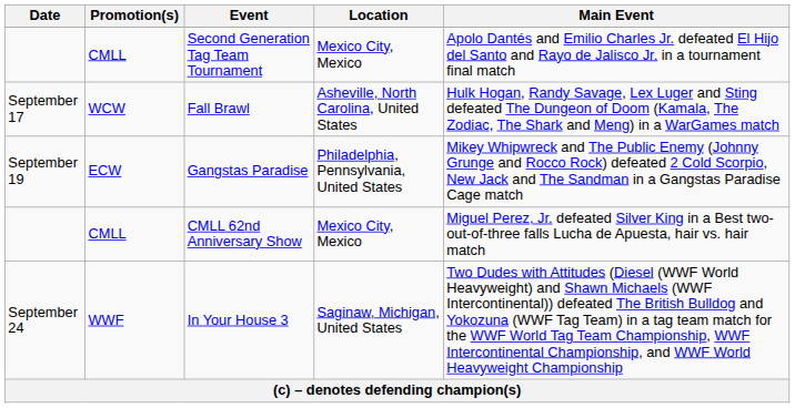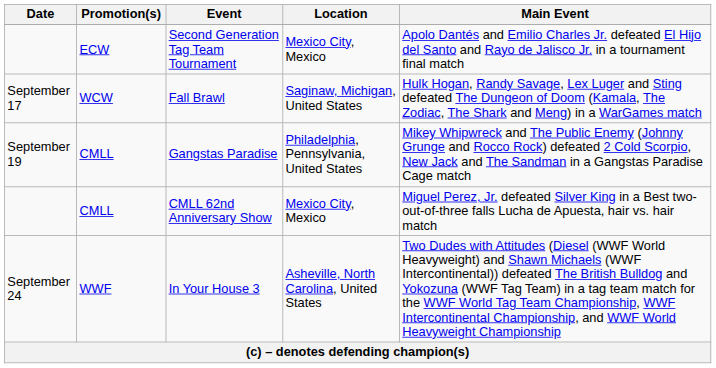 <table class="wikitable" style="width:100%;">
 <tr>
 <th width="5%">Date</th>
 <th width="5%">Promotion(s)</th>
 <th style="width:15%;">Event</th>
 <th style="width:15%;">Location</th>
 <th style="width:40%;">Main Event</th>
 </tr>
 <tr style="width:20%;" |Notes>
 </tr>
 <tr>
 <td></td>
-<td><a href='#'>CMLL</a></td>
+<td><a href='#'>ECW</a></td>
 <td><a href='#'>Second Generation Tag Team Tournament</a></td>
 <td><a href='#'>Mexico City</a>, Mexico</td>
 <td><a href='#'>Apolo Dantés</a> and <a href='#'>Emilio Charles Jr.</a> defeated <a href='#'>El Hijo del Santo</a> and <a href='#'>Rayo de Jalisco Jr.</a> in a tournament final match</td>
 </tr>
 <tr>
 <td>September 17</td>
 <td><a href='#'>WCW</a></td>
 <td><a href='#'>Fall Brawl</a></td>
-<td><a href='#'>Asheville, North Carolina</a>, United States</td>
+<td><a href='#'>Saginaw, Michigan</a>, United States</td>
 <td><a href='#'>Hulk Hogan</a>, <a href='#'>Randy Savage</a>, <a href='#'>Lex Luger</a> and <a href='#'>Sting</a> defeated <a href='#'>The Dungeon of Doom</a> (<a href='#'>Kamala</a>, <a href='#'>The Zodiac</a>, <a href='#'>The Shark</a> and <a href='#'>Meng</a>) in a <a href='#'>WarGames match</a></td>
 </tr>
 <tr>
 <td>September 19</td>
-<td><a href='#'>ECW</a></td>
+<td><a href='#'>CMLL</a></td>
 <td><a href='#'>Gangstas Paradise</a></td>
 <td><a href='#'>Philadelphia</a>, Pennsylvania, United States</td>
 <td><a href='#'>Mikey Whipwreck</a> and <a href='#'>The Public Enemy</a> (<a href='#'>Johnny Grunge</a> and <a href='#'>Rocco Rock</a>) defeated <a href='#'>2 Cold Scorpio</a>, <a href='#'>New Jack</a> and <a href='#'>The Sandman</a> in a Gangstas Paradise Cage match</td>
 </tr>
 <tr>
 <td></td>
 <td><a href='#'>CMLL</a></td>
 <td><a href='#'>CMLL 62nd Anniversary Show</a></td>
 <td><a href='#'>Mexico City</a>, Mexico</td>
 <td><a href='#'>Miguel Perez, Jr.</a> defeated <a href='#'>Silver King</a> in a Best two-out-of-three falls Lucha de Apuesta, hair vs. hair match</td>
 </tr>
 <tr>
 <td>September 24</td>
 <td><a href='#'>WWF</a></td>
 <td><a href='#'>In Your House 3</a></td>
-<td><a href='#'>Saginaw, Michigan</a>, United States</td>
+<td><a href='#'>Asheville, North Carolina</a>, United States</td>
 <td><a href='#'>Two Dudes with Attitudes</a> (<a href='#'>Diesel</a> (WWF World Heavyweight) and <a href='#'>Shawn Michaels</a> (WWF Intercontinental)) defeated <a href='#'>The British Bulldog</a> and <a href='#'>Yokozuna</a> (WWF Tag Team) in a tag team match for the <a href='#'>WWF World Tag Team Championship</a>, <a href='#'>WWF Intercontinental Championship</a>, and <a href='#'>WWF World Heavyweight Championship</a></td>
 </tr>
 <tr>
 <th colspan="6">(c) – denotes defending champion(s)</th>
 </tr>
 </table>
